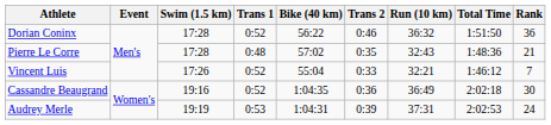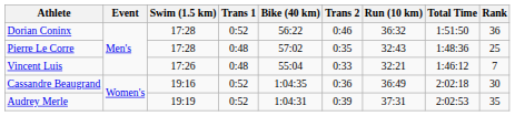 <table class="wikitable" style="font-size:90%">
 <tr>
 <th>Athlete</th>
 <th>Event</th>
 <th>Swim (1.5 km)</th>
 <th>Trans 1</th>
 <th>Bike (40 km)</th>
 <th>Trans 2</th>
 <th>Run (10 km)</th>
 <th>Total Time</th>
 <th>Rank</th>
 </tr>
 <tr align=center>
 <td align=left><a href='#'>Dorian Coninx</a></td>
 <td style="text-align:left;" rowspan="3"><a href='#'>Men's</a></td>
 <td>17:28</td>
 <td>0:52</td>
 <td>56:22</td>
 <td>0:46</td>
 <td>36:32</td>
 <td>1:51:50</td>
 <td>36</td>
 </tr>
 <tr align=center>
 <td align=left><a href='#'>Pierre Le Corre</a></td>
 <td>17:28</td>
 <td>0:48</td>
 <td>57:02</td>
 <td>0:35</td>
 <td>32:43</td>
 <td>1:48:36</td>
-<td>21</td>
+<td>25</td>
 </tr>
 <tr align=center>
 <td align=left><a href='#'>Vincent Luis</a></td>
 <td>17:26</td>
-<td>0:52</td>
+<td>0:48</td>
 <td>55:04</td>
 <td>0:33</td>
 <td>32:21</td>
 <td>1:46:12</td>
 <td>7</td>
 </tr>
 <tr align=center>
 <td align=left><a href='#'>Cassandre Beaugrand</a></td>
 <td style="text-align:left;" rowspan="2"><a href='#'>Women's</a></td>
 <td>19:16</td>
 <td>0:52</td>
 <td>1:04:35</td>
 <td>0:36</td>
 <td>36:49</td>
 <td>2:02:18</td>
 <td>30</td>
 </tr>
 <tr align=center>
 <td align=left><a href='#'>Audrey Merle</a></td>
 <td>19:19</td>
-<td>0:53</td>
+<td>0:52</td>
 <td>1:04:31</td>
 <td>0:39</td>
 <td>37:31</td>
 <td>2:02:53</td>
-<td>24</td>
+<td>35</td>
 </tr>
 </table>
